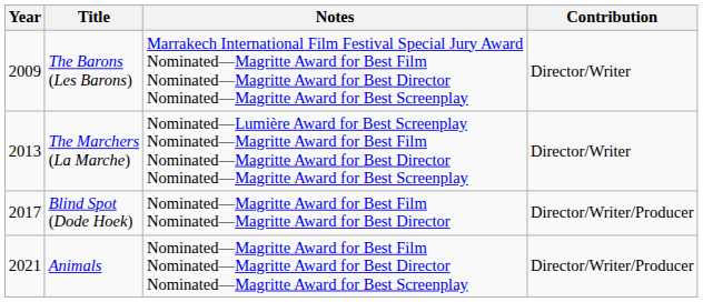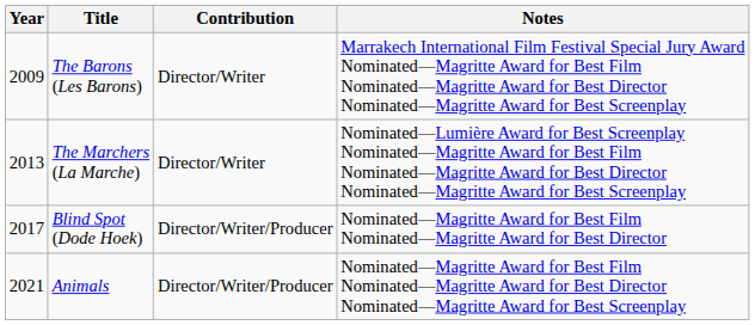 <table class="wikitable sortable">
 <tr>
 <th>Year</th>
 <th>Title</th>
+<th class="unsortable">Contribution</th>
 <th class="unsortable">Notes</th>
-<th class="unsortable">Contribution</th>
 </tr>
 <tr>
 <td>2009</td>
 <td><em><a href='#'>The Barons</a></em><br>(<em>Les Barons</em>)</td>
+<td>Director/Writer</td>
 <td><a href='#'>Marrakech International Film Festival Special Jury Award</a><br>Nominated—<a href='#'>Magritte Award for Best Film</a><br>Nominated—<a href='#'>Magritte Award for Best Director</a><br>Nominated—<a href='#'>Magritte Award for Best Screenplay</a></td>
-<td>Director/Writer</td>
 </tr>
 <tr>
 <td>2013</td>
 <td><em><a href='#'>The Marchers</a></em><br>(<em>La Marche</em>)</td>
+<td>Director/Writer</td>
 <td>Nominated—<a href='#'>Lumière Award for Best Screenplay</a><br>Nominated—<a href='#'>Magritte Award for Best Film</a><br>Nominated—<a href='#'>Magritte Award for Best Director</a><br>Nominated—<a href='#'>Magritte Award for Best Screenplay</a></td>
-<td>Director/Writer</td>
 </tr>
 <tr>
 <td>2017</td>
 <td><em><a href='#'>Blind Spot</a></em><br>(<em>Dode Hoek</em>)</td>
+<td>Director/Writer/Producer</td>
 <td>Nominated—<a href='#'>Magritte Award for Best Film</a><br>Nominated—<a href='#'>Magritte Award for Best Director</a></td>
-<td>Director/Writer/Producer</td>
 </tr>
 <tr>
 <td>2021</td>
 <td><em><a href='#'>Animals</a></em></td>
+<td>Director/Writer/Producer</td>
 <td>Nominated—<a href='#'>Magritte Award for Best Film</a><br>Nominated—<a href='#'>Magritte Award for Best Director</a><br>Nominated—<a href='#'>Magritte Award for Best Screenplay</a></td>
-<td>Director/Writer/Producer</td>
 </tr>
 </table>
